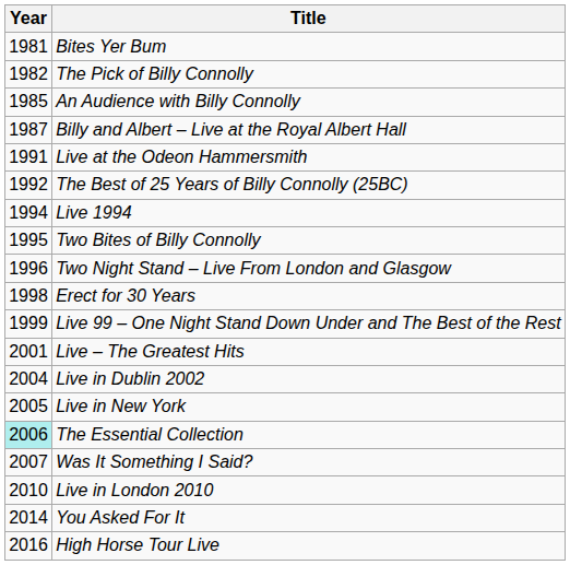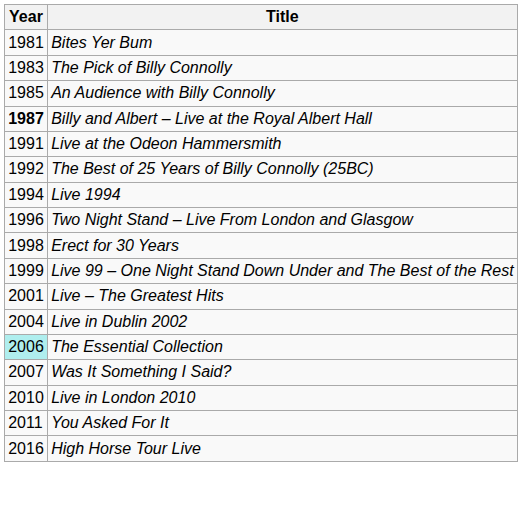 <table class="wikitable">
 <tr>
 <th>Year</th>
 <th>Title</th>
 </tr>
 <tr>
 <td>1981</td>
 <td><em>Bites Yer Bum</em></td>
 </tr>
 <tr>
-<td>1982</td>
+<td>1983</td>
 <td><em>The Pick of Billy Connolly</em></td>
 </tr>
 <tr>
 <td>1985</td>
 <td><em>An Audience with Billy Connolly</em></td>
 </tr>
 <tr>
-<td>1987</td>
+<td><strong>1987</strong></td>
 <td><em>Billy and Albert – Live at the Royal Albert Hall</em></td>
 </tr>
 <tr>
 <td>1991</td>
 <td><em>Live at the Odeon Hammersmith</em></td>
 </tr>
 <tr>
 <td>1992</td>
 <td><em>The Best of 25 Years of Billy Connolly (25BC)</em></td>
 </tr>
 <tr>
 <td>1994</td>
 <td><em>Live 1994</em></td>
-</tr>
-<tr>
-<td>1995</td>
-<td><em>Two Bites of Billy Connolly</em></td>
 </tr>
 <tr>
 <td>1996</td>
 <td><em>Two Night Stand – Live From London and Glasgow</em></td>
 </tr>
 <tr>
 <td>1998</td>
 <td><em>Erect for 30 Years</em></td>
 </tr>
 <tr>
 <td>1999</td>
 <td><em>Live 99 – One Night Stand Down Under and The Best of the Rest</em></td>
 </tr>
 <tr>
 <td>2001</td>
 <td><em>Live – The Greatest Hits</em></td>
 </tr>
 <tr>
 <td>2004</td>
 <td><em>Live in Dublin 2002</em></td>
 </tr>
 <tr>
-<td>2005</td>
-<td><em>Live in New York</em></td>
-</tr>
-<tr>
 <td style="background: paleturquoise;">2006</td>
 <td><em>The Essential Collection</em></td>
 </tr>
 <tr>
 <td>2007</td>
 <td><em>Was It Something I Said?</em></td>
 </tr>
 <tr>
 <td>2010</td>
 <td><em>Live in London 2010</em></td>
 </tr>
 <tr>
-<td>2014</td>
+<td>2011</td>
 <td><em>You Asked For It</em></td>
 </tr>
 <tr>
 <td>2016</td>
 <td><em>High Horse Tour Live</em></td>
 </tr>
 </table>
